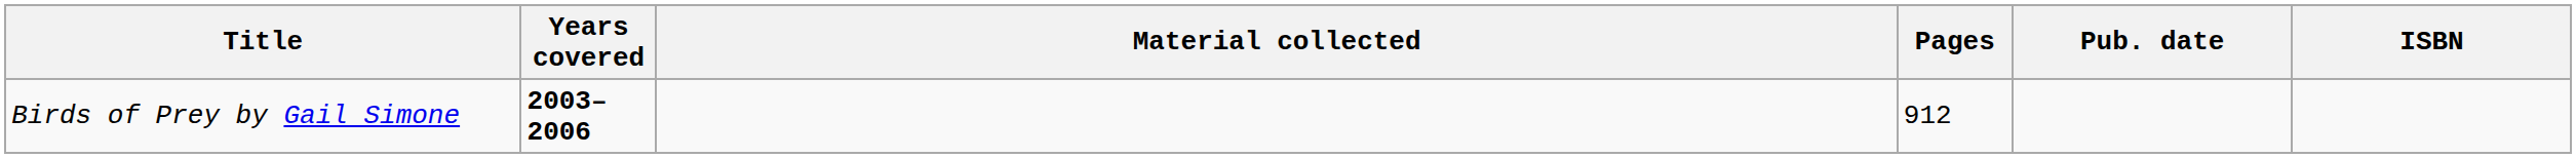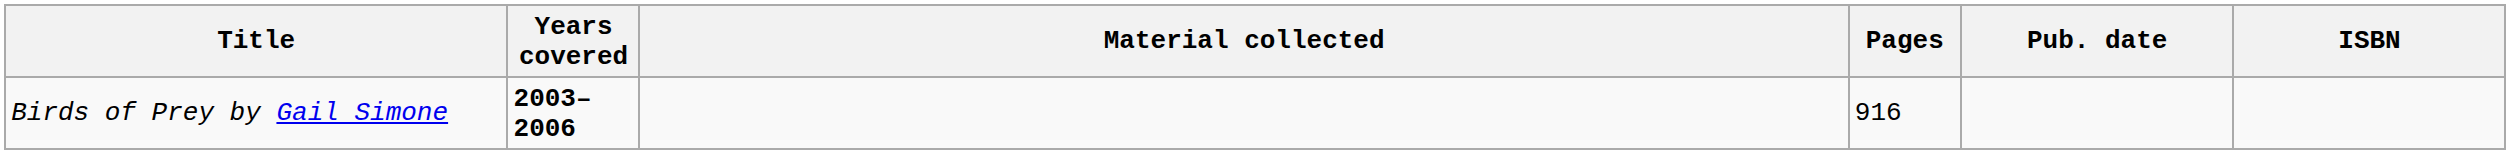 <table class="wikitable sortable" width=99%>
 <tr>
 <th width="245px">Title</th>
 <th width="60px">Years covered</th>
 <th class="unsortable">Material collected</th>
 <th width="50px">Pages</th>
 <th width="130px">Pub. date</th>
 <th class="unsortable" width="130px">ISBN</th>
 </tr>
 <tr>
 <td><em>Birds of Prey by <a href='#'>Gail Simone</a></em></td>
 <td><strong>2003–2006</strong></td>
 <td></td>
-<td>912</td>
+<td>916</td>
 <td></td>
 <td></td>
 </tr>
 </table>
